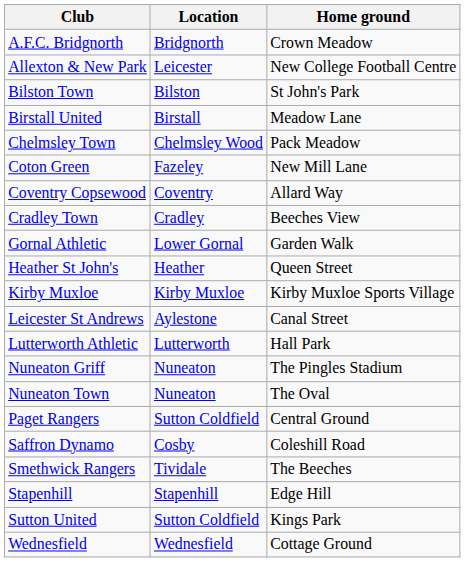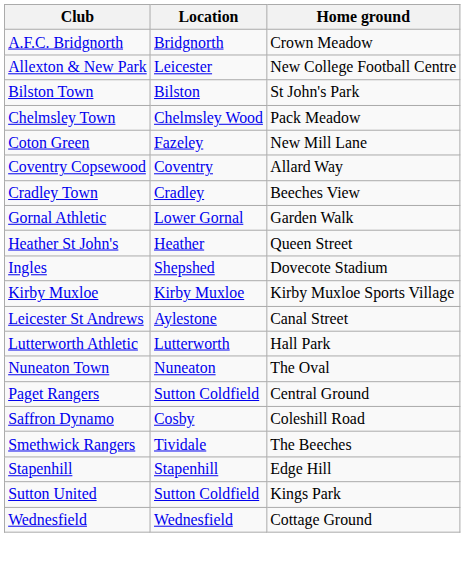 <table class="wikitable">
 <tr>
 <th>Club</th>
 <th>Location</th>
 <th>Home ground</th>
 </tr>
 <tr>
 <td><a href='#'>A.F.C. Bridgnorth</a></td>
 <td><a href='#'>Bridgnorth</a></td>
 <td>Crown Meadow</td>
 </tr>
 <tr>
 <td><a href='#'>Allexton & New Park</a></td>
 <td><a href='#'>Leicester</a></td>
 <td>New College Football Centre</td>
 </tr>
 <tr>
 <td><a href='#'>Bilston Town</a></td>
 <td><a href='#'>Bilston</a></td>
 <td>St John's Park</td>
-</tr>
-<tr>
-<td><a href='#'>Birstall United</a></td>
-<td><a href='#'>Birstall</a></td>
-<td>Meadow Lane</td>
 </tr>
 <tr>
 <td><a href='#'>Chelmsley Town</a></td>
 <td><a href='#'>Chelmsley Wood</a></td>
 <td>Pack Meadow</td>
 </tr>
 <tr>
 <td><a href='#'>Coton Green</a></td>
 <td><a href='#'>Fazeley</a></td>
 <td>New Mill Lane</td>
 </tr>
 <tr>
 <td><a href='#'>Coventry Copsewood</a></td>
 <td><a href='#'>Coventry</a></td>
 <td>Allard Way</td>
 </tr>
 <tr>
 <td><a href='#'>Cradley Town</a></td>
 <td><a href='#'>Cradley</a></td>
 <td>Beeches View</td>
 </tr>
 <tr>
 <td><a href='#'>Gornal Athletic</a></td>
 <td><a href='#'>Lower Gornal</a></td>
 <td>Garden Walk</td>
 </tr>
 <tr>
 <td><a href='#'>Heather St John's</a></td>
 <td><a href='#'>Heather</a></td>
 <td>Queen Street</td>
 </tr>
 <tr>
+<td><a href='#'>Ingles</a></td>
+<td><a href='#'>Shepshed</a></td>
+<td>Dovecote Stadium</td>
+</tr>
+<tr>
 <td><a href='#'>Kirby Muxloe</a></td>
 <td><a href='#'>Kirby Muxloe</a></td>
 <td>Kirby Muxloe Sports Village</td>
 </tr>
 <tr>
 <td><a href='#'>Leicester St Andrews</a></td>
 <td><a href='#'>Aylestone</a></td>
 <td>Canal Street</td>
 </tr>
 <tr>
 <td><a href='#'>Lutterworth Athletic</a></td>
 <td><a href='#'>Lutterworth</a></td>
 <td>Hall Park</td>
-</tr>
-<tr>
-<td><a href='#'>Nuneaton Griff</a></td>
-<td><a href='#'>Nuneaton</a></td>
-<td>The Pingles Stadium</td>
 </tr>
 <tr>
 <td><a href='#'>Nuneaton Town</a></td>
 <td><a href='#'>Nuneaton</a></td>
 <td>The Oval</td>
 </tr>
 <tr>
 <td><a href='#'>Paget Rangers</a></td>
 <td><a href='#'>Sutton Coldfield</a></td>
 <td>Central Ground</td>
 </tr>
 <tr>
 <td><a href='#'>Saffron Dynamo</a></td>
 <td><a href='#'>Cosby</a></td>
 <td>Coleshill Road</td>
 </tr>
 <tr>
 <td><a href='#'>Smethwick Rangers</a></td>
 <td><a href='#'>Tividale</a></td>
 <td>The Beeches</td>
 </tr>
 <tr>
 <td><a href='#'>Stapenhill</a></td>
 <td><a href='#'>Stapenhill</a></td>
 <td>Edge Hill</td>
 </tr>
 <tr>
 <td><a href='#'>Sutton United</a></td>
 <td><a href='#'>Sutton Coldfield</a></td>
 <td>Kings Park</td>
 </tr>
 <tr>
 <td><a href='#'>Wednesfield</a></td>
 <td><a href='#'>Wednesfield</a></td>
 <td>Cottage Ground</td>
 </tr>
 </table>
